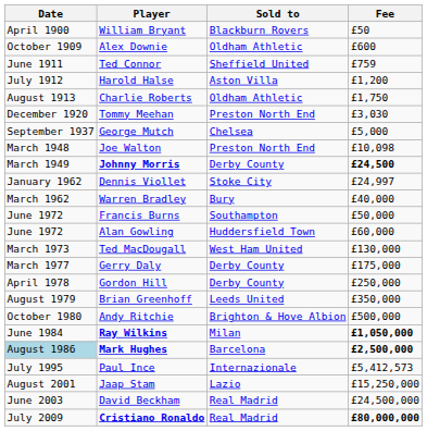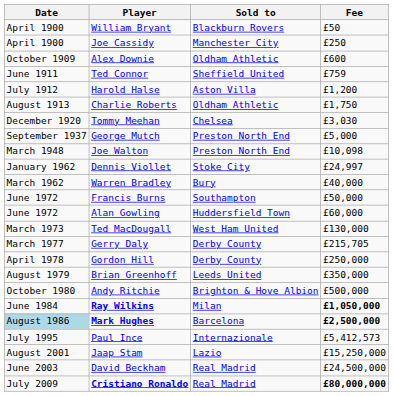 <table class="wikitable">
 <tr>
 <th>Date</th>
 <th>Player</th>
 <th>Sold to</th>
 <th>Fee</th>
 </tr>
 <tr>
 <td>April 1900</td>
 <td> <a href='#'>William Bryant</a></td>
 <td><a href='#'>Blackburn Rovers</a></td>
 <td>£50</td>
+</tr>
+<tr>
+<td>April 1900</td>
+<td> <a href='#'>Joe Cassidy</a></td>
+<td><a href='#'>Manchester City</a></td>
+<td>£250</td>
 </tr>
 <tr>
 <td>October 1909</td>
 <td> <a href='#'>Alex Downie</a></td>
 <td><a href='#'>Oldham Athletic</a></td>
 <td>£600</td>
 </tr>
 <tr>
 <td>June 1911</td>
 <td> <a href='#'>Ted Connor</a></td>
 <td><a href='#'>Sheffield United</a></td>
 <td>£759</td>
 </tr>
 <tr>
 <td>July 1912</td>
 <td> <a href='#'>Harold Halse</a></td>
 <td><a href='#'>Aston Villa</a></td>
 <td>£1,200</td>
 </tr>
 <tr>
 <td>August 1913</td>
 <td> <a href='#'>Charlie Roberts</a></td>
 <td><a href='#'>Oldham Athletic</a></td>
 <td>£1,750</td>
 </tr>
 <tr>
 <td>December 1920</td>
 <td> <a href='#'>Tommy Meehan</a></td>
-<td><a href='#'>Preston North End</a></td>
+<td><a href='#'>Chelsea</a></td>
 <td>£3,030</td>
 </tr>
 <tr>
 <td>September 1937</td>
 <td> <a href='#'>George Mutch</a></td>
-<td><a href='#'>Chelsea</a></td>
+<td><a href='#'>Preston North End</a></td>
 <td>£5,000</td>
 </tr>
 <tr>
 <td>March 1948</td>
 <td> <a href='#'>Joe Walton</a></td>
 <td><a href='#'>Preston North End</a></td>
 <td>£10,098</td>
-</tr>
-<tr>
-<td>March 1949</td>
-<td> <strong><a href='#'>Johnny Morris</a></strong></td>
-<td><a href='#'>Derby County</a></td>
-<td><strong>£24,500</strong></td>
 </tr>
 <tr>
 <td>January 1962</td>
 <td> <a href='#'>Dennis Viollet</a></td>
 <td><a href='#'>Stoke City</a></td>
 <td>£24,997</td>
 </tr>
 <tr>
 <td>March 1962</td>
 <td> <a href='#'>Warren Bradley</a></td>
 <td><a href='#'>Bury</a></td>
 <td>£40,000</td>
 </tr>
 <tr>
 <td>June 1972</td>
 <td> <a href='#'>Francis Burns</a></td>
 <td><a href='#'>Southampton</a></td>
 <td>£50,000</td>
 </tr>
 <tr>
 <td>June 1972</td>
 <td> <a href='#'>Alan Gowling</a></td>
 <td><a href='#'>Huddersfield Town</a></td>
 <td>£60,000</td>
 </tr>
 <tr>
 <td>March 1973</td>
 <td> <a href='#'>Ted MacDougall</a></td>
 <td><a href='#'>West Ham United</a></td>
 <td>£130,000</td>
 </tr>
 <tr>
 <td>March 1977</td>
 <td> <a href='#'>Gerry Daly</a></td>
 <td><a href='#'>Derby County</a></td>
-<td>£175,000</td>
+<td>£215,705</td>
 </tr>
 <tr>
 <td>April 1978</td>
 <td> <a href='#'>Gordon Hill</a></td>
 <td><a href='#'>Derby County</a></td>
 <td>£250,000</td>
 </tr>
 <tr>
 <td>August 1979</td>
 <td> <a href='#'>Brian Greenhoff</a></td>
 <td><a href='#'>Leeds United</a></td>
 <td>£350,000</td>
 </tr>
 <tr>
 <td>October 1980</td>
 <td> <a href='#'>Andy Ritchie</a></td>
 <td><a href='#'>Brighton & Hove Albion</a></td>
 <td>£500,000</td>
 </tr>
 <tr>
 <td>June 1984</td>
 <td> <strong><a href='#'>Ray Wilkins</a></strong></td>
 <td><a href='#'>Milan</a></td>
 <td><strong>£1,050,000</strong></td>
 </tr>
 <tr>
 <td style="background: lightblue;">August 1986</td>
 <td> <strong><a href='#'>Mark Hughes</a></strong></td>
 <td><a href='#'>Barcelona</a></td>
 <td><strong>£2,500,000</strong></td>
 </tr>
 <tr>
 <td>July 1995</td>
 <td> <a href='#'>Paul Ince</a></td>
 <td><a href='#'>Internazionale</a></td>
 <td>£5,412,573</td>
 </tr>
 <tr>
 <td>August 2001</td>
 <td> <a href='#'>Jaap Stam</a></td>
 <td><a href='#'>Lazio</a></td>
 <td>£15,250,000</td>
 </tr>
 <tr>
 <td>June 2003</td>
 <td> <a href='#'>David Beckham</a></td>
 <td><a href='#'>Real Madrid</a></td>
 <td>£24,500,000</td>
 </tr>
 <tr>
 <td>July 2009</td>
 <td> <strong><a href='#'>Cristiano Ronaldo</a></strong></td>
 <td><a href='#'>Real Madrid</a></td>
 <td><strong>£80,000,000</strong></td>
 </tr>
 </table>
